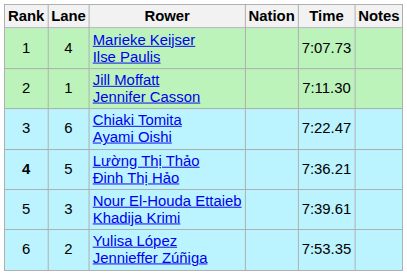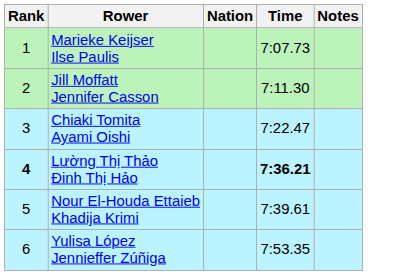 <table class="wikitable sortable" style="text-align:center">
 <tr>
 <th>Rank</th>
-<th>Lane</th>
 <th>Rower</th>
 <th>Nation</th>
 <th>Time</th>
 <th>Notes</th>
 </tr>
 <tr bgcolor=bbf3bb>
 <td>1</td>
-<td>4</td>
 <td align="left"><a href='#'>Marieke Keijser</a><br><a href='#'>Ilse Paulis</a></td>
 <td align="left"></td>
 <td>7:07.73</td>
 <td></td>
 </tr>
 <tr bgcolor=bbf3bb>
 <td>2</td>
-<td>1</td>
 <td align="left"><a href='#'>Jill Moffatt</a><br><a href='#'>Jennifer Casson</a></td>
 <td align="left"></td>
 <td>7:11.30</td>
 <td></td>
 </tr>
 <tr bgcolor=bbf3ff>
 <td>3</td>
-<td>6</td>
 <td align="left"><a href='#'>Chiaki Tomita</a><br><a href='#'>Ayami Oishi</a></td>
 <td align="left"></td>
 <td>7:22.47</td>
 <td></td>
 </tr>
 <tr bgcolor=bbf3ff>
 <td><strong>4</strong></td>
-<td>5</td>
 <td align="left"><a href='#'>Lường Thị Thảo</a><br><a href='#'>Đinh Thị Hảo</a></td>
 <td align="left"></td>
-<td>7:36.21</td>
+<td><strong>7:36.21</strong></td>
 <td></td>
 </tr>
 <tr bgcolor=bbf3ff>
 <td>5</td>
-<td>3</td>
 <td align="left"><a href='#'>Nour El-Houda Ettaieb</a><br><a href='#'>Khadija Krimi</a></td>
 <td align="left"></td>
 <td>7:39.61</td>
 <td></td>
 </tr>
 <tr bgcolor=bbf3ff>
 <td>6</td>
-<td>2</td>
 <td align="left"><a href='#'>Yulisa López</a><br><a href='#'>Jennieffer Zúñiga</a></td>
 <td align="left"></td>
 <td>7:53.35</td>
 <td></td>
 </tr>
 </table>
